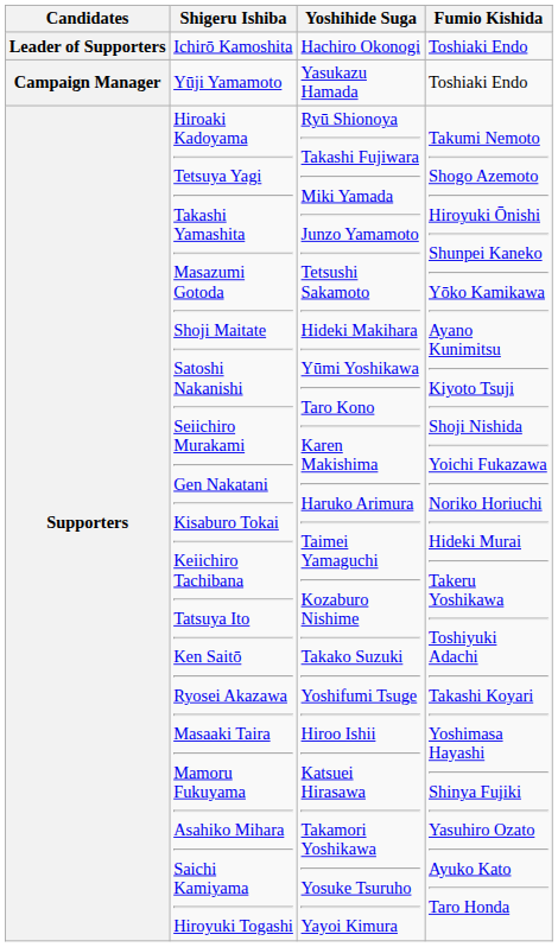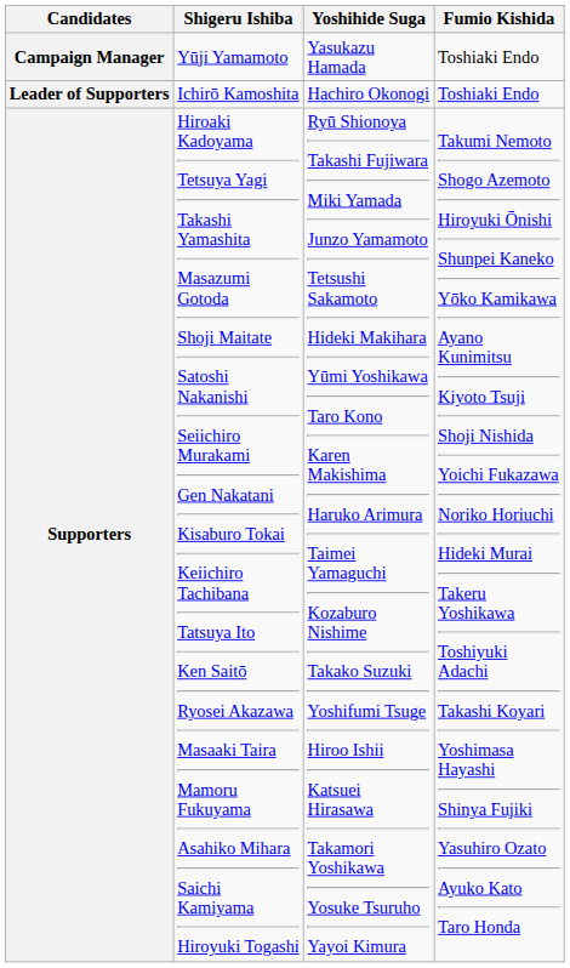 <table class="wikitable">
 <tr>
 <th>Candidates</th>
 <th style="width:7em;">Shigeru Ishiba</th>
 <th style="width:7em;">Yoshihide Suga</th>
 <th style="width:7em;">Fumio Kishida</th>
 </tr>
 <tr>
+<th>Campaign Manager</th>
+<td><a href='#'>Yūji Yamamoto</a></td>
+<td><a href='#'>Yasukazu Hamada</a></td>
+<td>Toshiaki Endo</td>
+</tr>
+<tr>
 <th>Leader of Supporters</th>
 <td><a href='#'>Ichirō Kamoshita</a></td>
 <td><a href='#'>Hachiro Okonogi</a></td>
 <td><a href='#'>Toshiaki Endo</a></td>
-</tr>
-<tr>
-<th>Campaign Manager</th>
-<td><a href='#'>Yūji Yamamoto</a></td>
-<td><a href='#'>Yasukazu Hamada</a></td>
-<td>Toshiaki Endo</td>
 </tr>
 <tr>
 <th>Supporters</th>
 <td><a href='#'>Hiroaki Kadoyama</a><hr><a href='#'>Tetsuya Yagi</a><hr><a href='#'>Takashi Yamashita</a><hr><a href='#'>Masazumi Gotoda</a><hr><a href='#'>Shoji Maitate</a><hr><a href='#'>Satoshi Nakanishi</a><hr><a href='#'>Seiichiro Murakami</a><hr><a href='#'>Gen Nakatani</a><hr><a href='#'>Kisaburo Tokai</a><hr><a href='#'>Keiichiro Tachibana</a><hr><a href='#'>Tatsuya Ito</a><hr><a href='#'>Ken Saitō</a><hr><a href='#'>Ryosei Akazawa</a><hr><a href='#'>Masaaki Taira</a><hr><a href='#'>Mamoru Fukuyama</a><hr><a href='#'>Asahiko Mihara</a><hr><a href='#'>Saichi Kamiyama</a><hr><a href='#'>Hiroyuki Togashi</a></td>
 <td><a href='#'>Ryū Shionoya</a><hr><a href='#'>Takashi Fujiwara</a><hr><a href='#'>Miki Yamada</a><hr><a href='#'>Junzo Yamamoto</a><hr><a href='#'>Tetsushi Sakamoto</a><hr><a href='#'>Hideki Makihara</a><hr><a href='#'>Yūmi Yoshikawa</a><hr><a href='#'>Taro Kono</a><hr><a href='#'>Karen Makishima</a><hr><a href='#'>Haruko Arimura</a><hr><a href='#'>Taimei Yamaguchi</a><hr><a href='#'>Kozaburo Nishime</a><hr><a href='#'>Takako Suzuki</a><hr><a href='#'>Yoshifumi Tsuge</a><hr><a href='#'>Hiroo Ishii</a><hr><a href='#'>Katsuei Hirasawa</a><hr><a href='#'>Takamori Yoshikawa</a><hr><a href='#'>Yosuke Tsuruho</a><hr><a href='#'>Yayoi Kimura</a></td>
 <td><a href='#'>Takumi Nemoto</a><hr><a href='#'>Shogo Azemoto</a><hr><a href='#'>Hiroyuki Ōnishi</a><hr><a href='#'>Shunpei Kaneko</a><hr><a href='#'>Yōko Kamikawa</a><hr><a href='#'>Ayano Kunimitsu</a><hr><a href='#'>Kiyoto Tsuji</a><hr><a href='#'>Shoji Nishida</a><hr><a href='#'>Yoichi Fukazawa</a><hr><a href='#'>Noriko Horiuchi</a><hr><a href='#'>Hideki Murai</a><hr><a href='#'>Takeru Yoshikawa</a><hr><a href='#'>Toshiyuki Adachi</a><hr><a href='#'>Takashi Koyari</a><hr><a href='#'>Yoshimasa Hayashi</a><hr><a href='#'>Shinya Fujiki</a><hr><a href='#'>Yasuhiro Ozato</a><hr><a href='#'>Ayuko Kato</a><hr><a href='#'>Taro Honda</a></td>
 </tr>
 </table>
